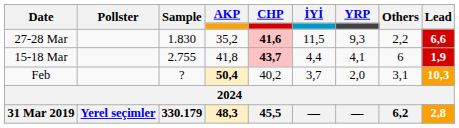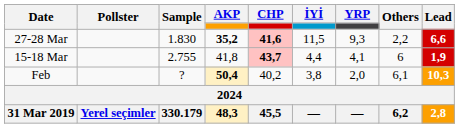 <table class="wikitable mw-collapsible" style="text-align:center; font-size:85%; line-height:14px;">
 <tr>
 <th rowspan="2">Date</th>
 <th rowspan="2">Pollster</th>
 <th rowspan="2">Sample</th>
 <th style="width:3em;"><a href='#'>AKP</a></th>
 <th style="width:3em;"><a href='#'>CHP</a></th>
 <th style="width:3em;"><a href='#'>İYİ</a></th>
 <th style="width:3em;"><a href='#'>YRP</a></th>
 <th rowspan="2">Others</th>
 <th rowspan="2">Lead</th>
 </tr>
 <tr>
 <th style="background:#fda000;"></th>
 <th style="background:#d40000;"></th>
 <th style="background:#0099cc;"></th>
 <th style="background:#414042;"></th>
 </tr>
 <tr>
 <td>27-28 Mar</td>
 <td></td>
 <td>1.830</td>
-<td>35,2</td>
+<td><strong>35,2</strong></td>
 <td style="background:#FFC2C2"><strong>41,6</strong></td>
 <td>11,5</td>
 <td>9,3</td>
 <td>2,2</td>
 <th style="background:#d40000; color:white;">6,6</th>
 </tr>
 <tr>
 <td>15-18 Mar</td>
 <td></td>
 <td>2.755</td>
 <td>41,8</td>
 <td style="background:#FFC2C2"><strong>43,7</strong></td>
 <td>4,4</td>
 <td>4,1</td>
 <td>6</td>
 <th style="background:#d40000; color:white;">1,9</th>
 </tr>
 <tr>
 <td>Feb</td>
 <td></td>
 <td>?</td>
 <td style="background:#FFF1C4"><strong>50,4</strong></td>
 <td>40,2</td>
-<td>3,7</td>
+<td>3,8</td>
 <td>2,0</td>
-<td>3,1</td>
+<td>6,1</td>
 <th style="background:#fda000; color:white;">10,3</th>
 </tr>
 <tr>
 <th colspan="9">2024</th>
 </tr>
 <tr>
 <th>31 Mar 2019</th>
 <th><a href='#'>Yerel seçimler</a></th>
 <th>330.179</th>
 <th style="background:#FFF1C4">48,3</th>
 <th>45,5</th>
 <th>—</th>
 <th>—</th>
 <th>6,2</th>
 <th style="background:#fda000; color:white;">2,8</th>
 </tr>
 </table>
